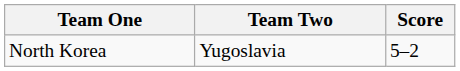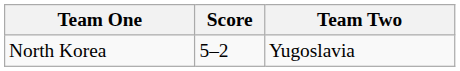 <table class="wikitable">
 <tr>
 <th width=150>Team One</th>
+<th width=50>Score</th>
 <th width=150>Team Two</th>
-<th width=50>Score</th>
 </tr>
 <tr>
 <td>North Korea</td>
+<td>5–2</td>
 <td>Yugoslavia</td>
-<td>5–2</td>
 </tr>
 </table>
